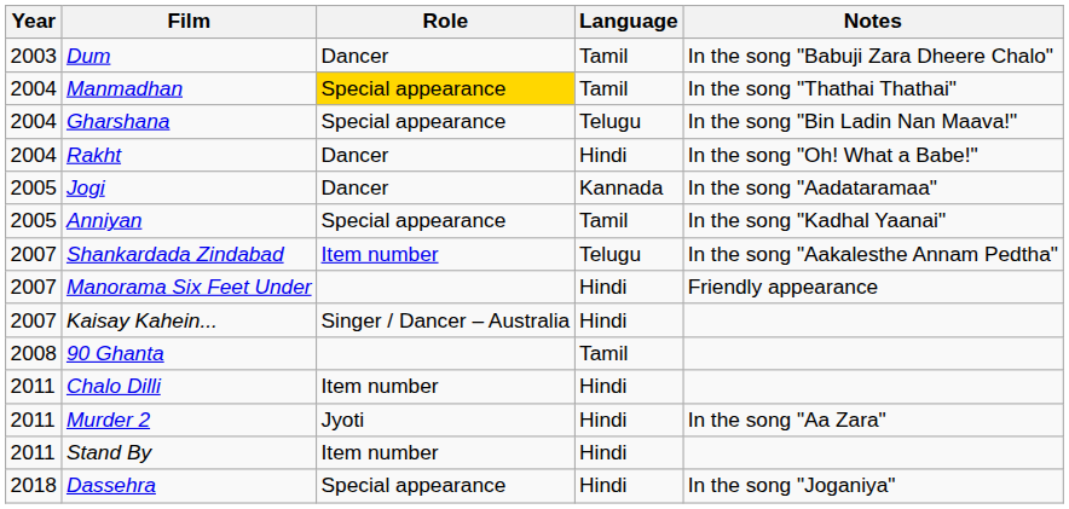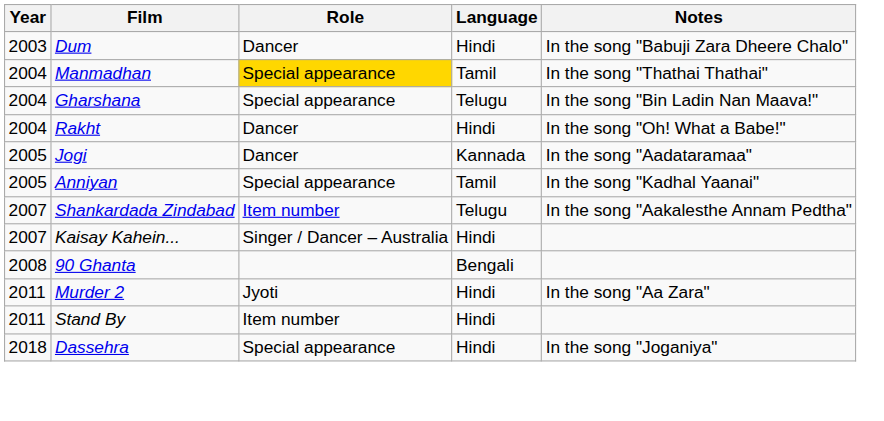 <table class="wikitable">
 <tr>
 <th>Year</th>
 <th>Film</th>
 <th>Role</th>
 <th>Language</th>
 <th>Notes</th>
 </tr>
 <tr>
 <td>2003</td>
 <td><em><a href='#'>Dum</a></em></td>
 <td>Dancer</td>
-<td>Tamil</td>
+<td>Hindi</td>
 <td>In the song "Babuji Zara Dheere Chalo"</td>
 </tr>
 <tr>
 <td>2004</td>
 <td><em><a href='#'>Manmadhan</a></em></td>
 <td style="background: gold;">Special appearance</td>
 <td>Tamil</td>
 <td>In the song "Thathai Thathai"</td>
 </tr>
 <tr>
 <td>2004</td>
 <td><em><a href='#'>Gharshana</a></em></td>
 <td>Special appearance</td>
 <td>Telugu</td>
 <td>In the song "Bin Ladin Nan Maava!"</td>
 </tr>
 <tr>
 <td>2004</td>
 <td><em><a href='#'>Rakht</a></em></td>
 <td>Dancer</td>
 <td>Hindi</td>
 <td>In the song "Oh! What a Babe!"</td>
 </tr>
 <tr>
 <td>2005</td>
 <td><em><a href='#'>Jogi</a></em></td>
 <td>Dancer</td>
 <td>Kannada</td>
 <td>In the song "Aadataramaa"</td>
 </tr>
 <tr>
 <td>2005</td>
 <td><em><a href='#'>Anniyan</a></em></td>
 <td>Special appearance</td>
 <td>Tamil</td>
 <td>In the song "Kadhal Yaanai"</td>
 </tr>
 <tr>
 <td>2007</td>
 <td><em><a href='#'>Shankardada Zindabad</a></em></td>
 <td><a href='#'>Item number</a></td>
 <td>Telugu</td>
 <td>In the song "Aakalesthe Annam Pedtha"</td>
 </tr>
 <tr>
 <td>2007</td>
-<td><em><a href='#'>Manorama Six Feet Under</a></em></td>
-<td></td>
-<td>Hindi</td>
-<td>Friendly appearance</td>
-</tr>
-<tr>
-<td>2007</td>
 <td><em>Kaisay Kahein...</em></td>
 <td>Singer / Dancer – Australia</td>
 <td>Hindi</td>
 <td></td>
 </tr>
 <tr>
 <td>2008</td>
 <td><em><a href='#'>90 Ghanta</a></em></td>
 <td></td>
-<td>Tamil</td>
-<td></td>
-</tr>
-<tr>
-<td>2011</td>
-<td><em><a href='#'>Chalo Dilli</a></em></td>
-<td>Item number</td>
-<td>Hindi</td>
+<td>Bengali</td>
 <td></td>
 </tr>
 <tr>
 <td>2011</td>
 <td><em><a href='#'>Murder 2</a></em></td>
 <td>Jyoti</td>
 <td>Hindi</td>
 <td>In the song "Aa Zara"</td>
 </tr>
 <tr>
 <td>2011</td>
 <td><em>Stand By</em></td>
 <td>Item number</td>
 <td>Hindi</td>
 <td></td>
 </tr>
 <tr>
 <td>2018</td>
 <td><em><a href='#'>Dassehra</a></em></td>
 <td>Special appearance</td>
 <td>Hindi</td>
 <td>In the song "Joganiya"</td>
 </tr>
 </table>
